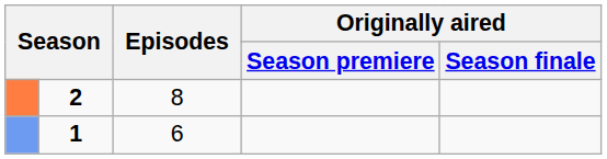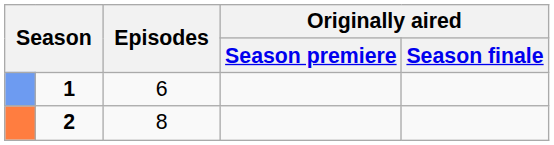 <table class="wikitable" style="text-align: center;">
 <tr>
 <th style="padding: 0 8px;" colspan="2" rowspan="2">Season</th>
 <th style="padding: 0 8px;" rowspan="2">Episodes</th>
 <th colspan="2">Originally aired</th>
 </tr>
 <tr>
 <th><a href='#'>Season premiere</a></th>
 <th><a href='#'>Season finale</a></th>
 </tr>
 <tr>
+<td style="background: #6D9BF1;"></td>
+<td><strong>1</strong></td>
+<td style="padding: 0 8px;">6</td>
+<td style="padding: 0 8px;"></td>
+<td style="padding: 0 8px;"></td>
+</tr>
+<tr>
 <td style="background:#FF7D40;"></td>
 <td><strong>2</strong></td>
 <td style="padding: 0 8px;">8</td>
 <td style="padding: 0 8px;"></td>
 <td style="padding: 0 8px;"></td>
 </tr>
-<tr>
-<td style="background: #6D9BF1;"></td>
-<td><strong>1</strong></td>
-<td style="padding: 0 8px;">6</td>
-<td style="padding: 0 8px;"></td>
-<td style="padding: 0 8px;"></td>
-</tr>
 </table>
